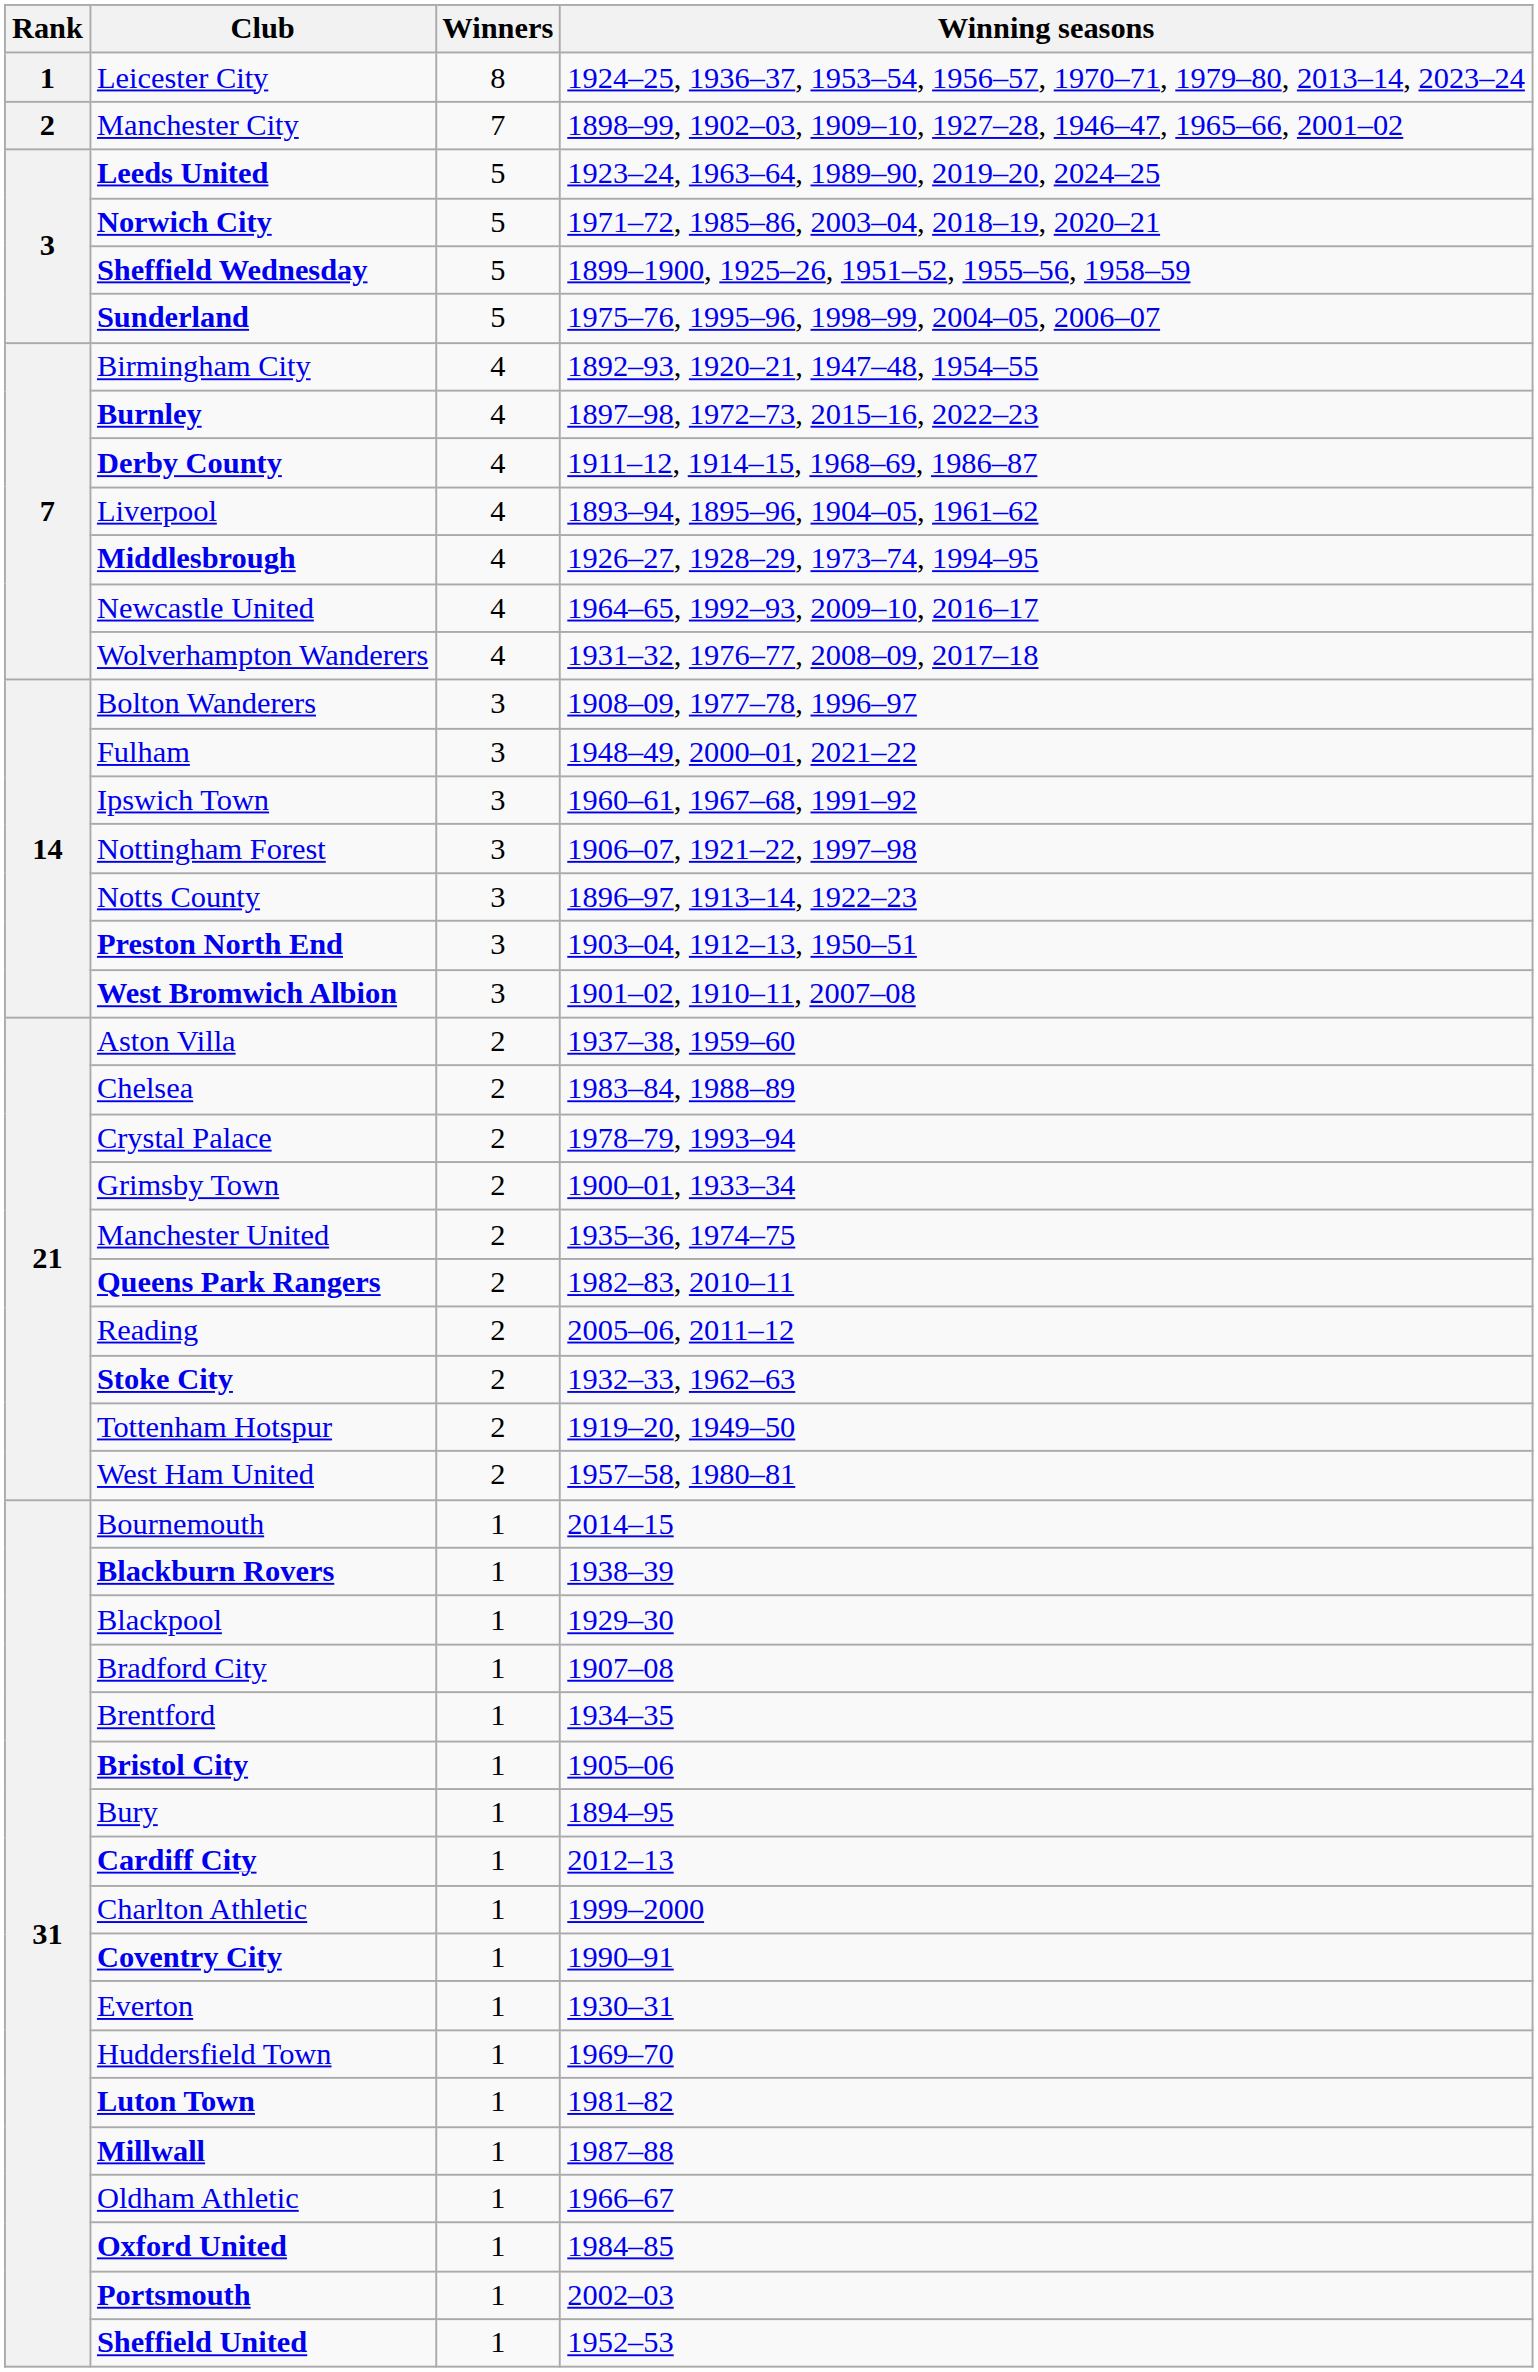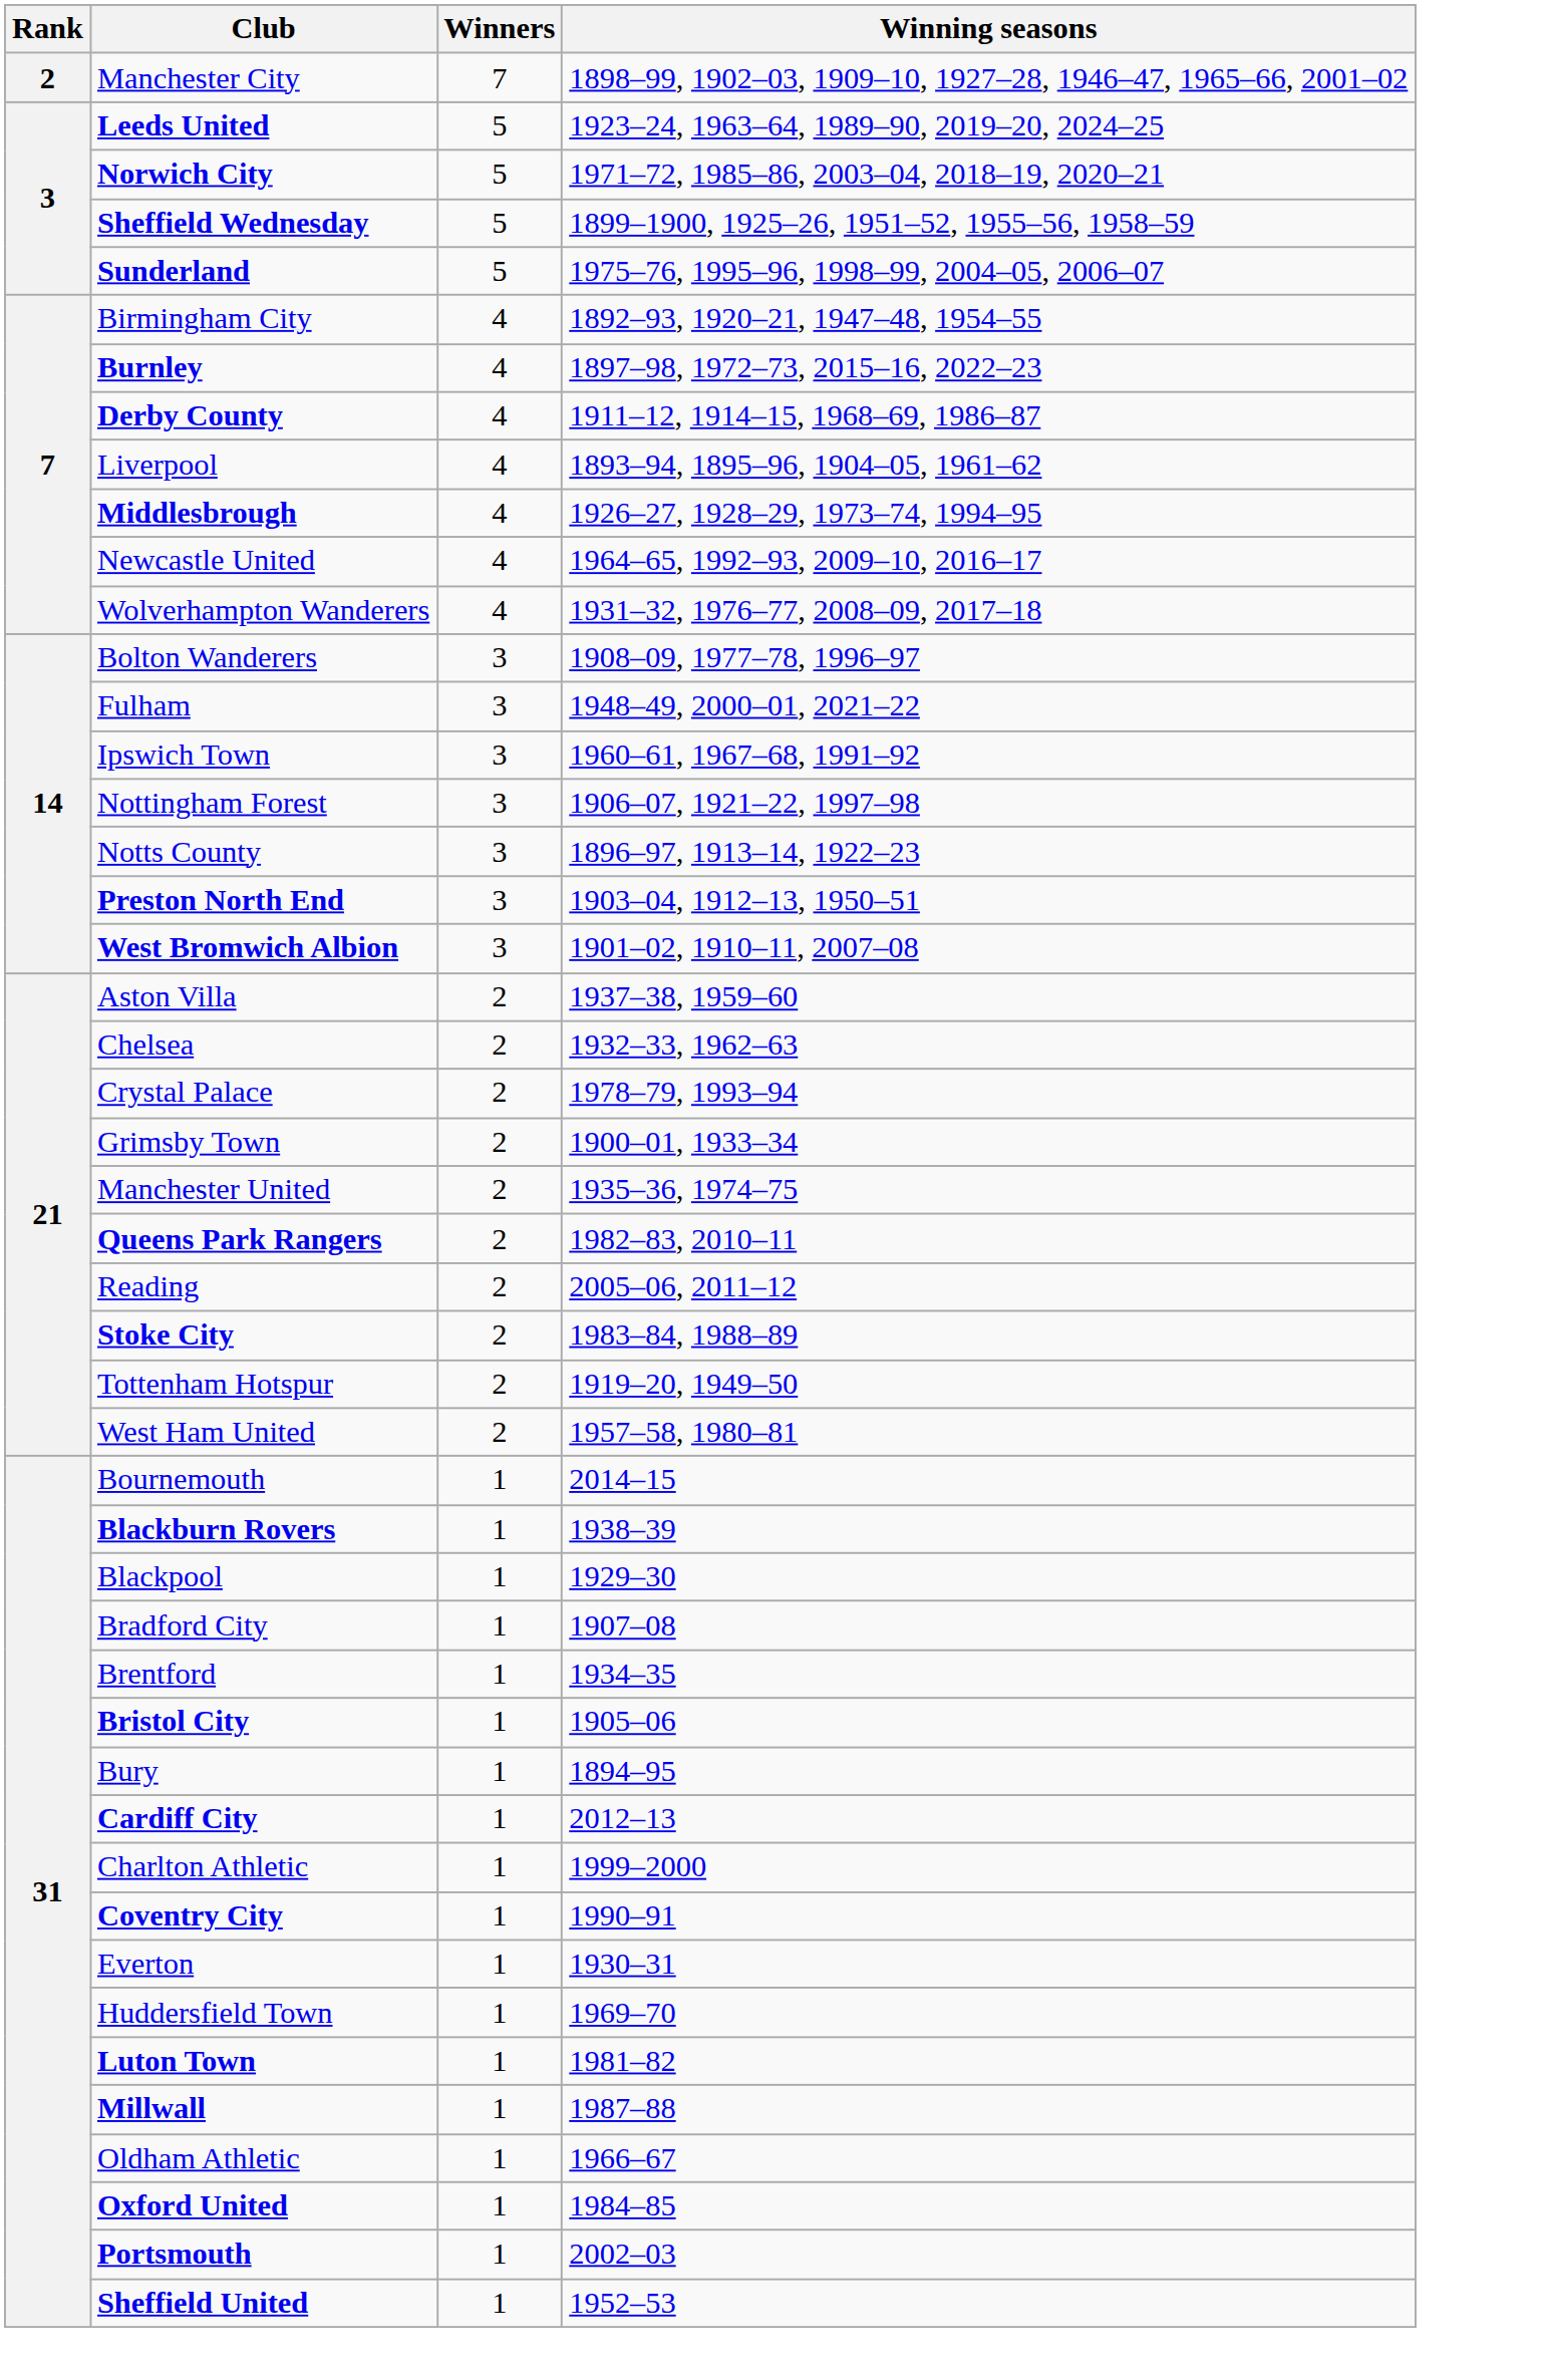 <table class="wikitable sortable">
 <tr>
 <th>Rank</th>
 <th>Club</th>
 <th>Winners</th>
 <th>Winning seasons</th>
-</tr>
-<tr>
-<th>1</th>
-<td><a href='#'>Leicester City</a></td>
-<td style="text-align:center">8</td>
-<td><a href='#'>1924–25</a>, <a href='#'>1936–37</a>, <a href='#'>1953–54</a>, <a href='#'>1956–57</a>, <a href='#'>1970–71</a>, <a href='#'>1979–80</a>, <a href='#'>2013–14</a>, <a href='#'>2023–24</a></td>
 </tr>
 <tr>
 <th>2</th>
 <td><a href='#'>Manchester City</a></td>
 <td style="text-align:center">7</td>
 <td><a href='#'>1898–99</a>, <a href='#'>1902–03</a>, <a href='#'>1909–10</a>, <a href='#'>1927–28</a>, <a href='#'>1946–47</a>, <a href='#'>1965–66</a>, <a href='#'>2001–02</a></td>
 </tr>
 <tr>
 <th rowspan=4>3</th>
 <td><strong><a href='#'>Leeds United</a></strong></td>
 <td style="text-align:center">5</td>
 <td><a href='#'>1923–24</a>, <a href='#'>1963–64</a>, <a href='#'>1989–90</a>, <a href='#'>2019–20</a>, <a href='#'>2024–25</a></td>
 </tr>
 <tr>
 <td><strong><a href='#'>Norwich City</a></strong></td>
 <td style="text-align:center">5</td>
 <td><a href='#'>1971–72</a>, <a href='#'>1985–86</a>, <a href='#'>2003–04</a>, <a href='#'>2018–19</a>, <a href='#'>2020–21</a></td>
 </tr>
 <tr>
 <td><strong><a href='#'>Sheffield Wednesday</a></strong></td>
 <td style="text-align:center">5</td>
 <td><a href='#'>1899–1900</a>, <a href='#'>1925–26</a>, <a href='#'>1951–52</a>, <a href='#'>1955–56</a>, <a href='#'>1958–59</a></td>
 </tr>
 <tr>
 <td><strong><a href='#'>Sunderland</a></strong></td>
 <td style="text-align:center">5</td>
 <td><a href='#'>1975–76</a>, <a href='#'>1995–96</a>, <a href='#'>1998–99</a>, <a href='#'>2004–05</a>, <a href='#'>2006–07</a></td>
 </tr>
 <tr>
 <th rowspan=7>7</th>
 <td><a href='#'>Birmingham City</a></td>
 <td style="text-align:center">4</td>
 <td><a href='#'>1892–93</a>, <a href='#'>1920–21</a>, <a href='#'>1947–48</a>, <a href='#'>1954–55</a></td>
 </tr>
 <tr>
 <td><strong><a href='#'>Burnley</a></strong></td>
 <td style="text-align:center">4</td>
 <td><a href='#'>1897–98</a>, <a href='#'>1972–73</a>, <a href='#'>2015–16</a>, <a href='#'>2022–23</a></td>
 </tr>
 <tr>
 <td><strong><a href='#'>Derby County</a></strong></td>
 <td style="text-align:center">4</td>
 <td><a href='#'>1911–12</a>, <a href='#'>1914–15</a>, <a href='#'>1968–69</a>, <a href='#'>1986–87</a></td>
 </tr>
 <tr>
 <td><a href='#'>Liverpool</a></td>
 <td style="text-align:center">4</td>
 <td><a href='#'>1893–94</a>, <a href='#'>1895–96</a>, <a href='#'>1904–05</a>, <a href='#'>1961–62</a></td>
 </tr>
 <tr>
 <td><strong><a href='#'>Middlesbrough</a></strong></td>
 <td style="text-align:center">4</td>
 <td><a href='#'>1926–27</a>, <a href='#'>1928–29</a>, <a href='#'>1973–74</a>, <a href='#'>1994–95</a></td>
 </tr>
 <tr>
 <td><a href='#'>Newcastle United</a></td>
 <td style="text-align:center">4</td>
 <td><a href='#'>1964–65</a>, <a href='#'>1992–93</a>, <a href='#'>2009–10</a>, <a href='#'>2016–17</a></td>
 </tr>
 <tr>
 <td><a href='#'>Wolverhampton Wanderers</a></td>
 <td style="text-align:center">4</td>
 <td><a href='#'>1931–32</a>, <a href='#'>1976–77</a>, <a href='#'>2008–09</a>, <a href='#'>2017–18</a></td>
 </tr>
 <tr>
 <th rowspan="7">14</th>
 <td><a href='#'>Bolton Wanderers</a></td>
 <td style="text-align:center">3</td>
 <td><a href='#'>1908–09</a>, <a href='#'>1977–78</a>, <a href='#'>1996–97</a></td>
 </tr>
 <tr>
 <td><a href='#'>Fulham</a></td>
 <td style="text-align:center">3</td>
 <td><a href='#'>1948–49</a>, <a href='#'>2000–01</a>, <a href='#'>2021–22</a></td>
 </tr>
 <tr>
 <td><a href='#'>Ipswich Town</a></td>
 <td style="text-align:center">3</td>
 <td><a href='#'>1960–61</a>, <a href='#'>1967–68</a>, <a href='#'>1991–92</a></td>
 </tr>
 <tr>
 <td><a href='#'>Nottingham Forest</a></td>
 <td style="text-align:center">3</td>
 <td><a href='#'>1906–07</a>, <a href='#'>1921–22</a>, <a href='#'>1997–98</a></td>
 </tr>
 <tr>
 <td><a href='#'>Notts County</a></td>
 <td style="text-align:center">3</td>
 <td><a href='#'>1896–97</a>, <a href='#'>1913–14</a>, <a href='#'>1922–23</a></td>
 </tr>
 <tr>
 <td><strong><a href='#'>Preston North End</a></strong></td>
 <td style="text-align:center">3</td>
 <td><a href='#'>1903–04</a>, <a href='#'>1912–13</a>, <a href='#'>1950–51</a></td>
 </tr>
 <tr>
 <td><strong><a href='#'>West Bromwich Albion</a></strong></td>
 <td style="text-align:center">3</td>
 <td><a href='#'>1901–02</a>, <a href='#'>1910–11</a>, <a href='#'>2007–08</a></td>
 </tr>
 <tr>
 <th rowspan="10">21</th>
 <td><a href='#'>Aston Villa</a></td>
 <td style="text-align:center">2</td>
 <td><a href='#'>1937–38</a>, <a href='#'>1959–60</a></td>
 </tr>
 <tr>
 <td><a href='#'>Chelsea</a></td>
 <td style="text-align:center">2</td>
-<td><a href='#'>1983–84</a>, <a href='#'>1988–89</a></td>
+<td><a href='#'>1932–33</a>, <a href='#'>1962–63</a></td>
 </tr>
 <tr>
 <td><a href='#'>Crystal Palace</a></td>
 <td style="text-align:center">2</td>
 <td><a href='#'>1978–79</a>, <a href='#'>1993–94</a></td>
 </tr>
 <tr>
 <td><a href='#'>Grimsby Town</a></td>
 <td style="text-align:center">2</td>
 <td><a href='#'>1900–01</a>, <a href='#'>1933–34</a></td>
 </tr>
 <tr>
 <td><a href='#'>Manchester United</a></td>
 <td style="text-align:center">2</td>
 <td><a href='#'>1935–36</a>, <a href='#'>1974–75</a></td>
 </tr>
 <tr>
 <td><strong><a href='#'>Queens Park Rangers</a></strong></td>
 <td style="text-align:center">2</td>
 <td><a href='#'>1982–83</a>, <a href='#'>2010–11</a></td>
 </tr>
 <tr>
 <td><a href='#'>Reading</a></td>
 <td style="text-align:center">2</td>
 <td><a href='#'>2005–06</a>, <a href='#'>2011–12</a></td>
 </tr>
 <tr>
 <td><strong><a href='#'>Stoke City</a></strong></td>
 <td style="text-align:center">2</td>
-<td><a href='#'>1932–33</a>, <a href='#'>1962–63</a></td>
+<td><a href='#'>1983–84</a>, <a href='#'>1988–89</a></td>
 </tr>
 <tr>
 <td><a href='#'>Tottenham Hotspur</a></td>
 <td style="text-align:center">2</td>
 <td><a href='#'>1919–20</a>, <a href='#'>1949–50</a></td>
 </tr>
 <tr>
 <td><a href='#'>West Ham United</a></td>
 <td style="text-align:center">2</td>
 <td><a href='#'>1957–58</a>, <a href='#'>1980–81</a></td>
 </tr>
 <tr>
 <th rowspan="18">31</th>
 <td><a href='#'>Bournemouth</a></td>
 <td style="text-align:center">1</td>
 <td><a href='#'>2014–15</a></td>
 </tr>
 <tr>
 <td><strong><a href='#'>Blackburn Rovers</a></strong></td>
 <td style="text-align:center">1</td>
 <td><a href='#'>1938–39</a></td>
 </tr>
 <tr>
 <td><a href='#'>Blackpool</a></td>
 <td style="text-align:center">1</td>
 <td><a href='#'>1929–30</a></td>
 </tr>
 <tr>
 <td><a href='#'>Bradford City</a></td>
 <td style="text-align:center">1</td>
 <td><a href='#'>1907–08</a></td>
 </tr>
 <tr>
 <td><a href='#'>Brentford</a></td>
 <td style="text-align:center">1</td>
 <td><a href='#'>1934–35</a></td>
 </tr>
 <tr>
 <td><strong><a href='#'>Bristol City</a></strong></td>
 <td style="text-align:center">1</td>
 <td><a href='#'>1905–06</a></td>
 </tr>
 <tr>
 <td><a href='#'>Bury</a></td>
 <td style="text-align:center">1</td>
 <td><a href='#'>1894–95</a></td>
 </tr>
 <tr>
 <td><strong><a href='#'>Cardiff City</a></strong></td>
 <td style="text-align:center">1</td>
 <td><a href='#'>2012–13</a></td>
 </tr>
 <tr>
 <td><a href='#'>Charlton Athletic</a></td>
 <td style="text-align:center">1</td>
 <td><a href='#'>1999–2000</a></td>
 </tr>
 <tr>
 <td><strong><a href='#'>Coventry City</a></strong></td>
 <td style="text-align:center">1</td>
 <td><a href='#'>1990–91</a></td>
 </tr>
 <tr>
 <td><a href='#'>Everton</a></td>
 <td style="text-align:center">1</td>
 <td><a href='#'>1930–31</a></td>
 </tr>
 <tr>
 <td><a href='#'>Huddersfield Town</a></td>
 <td style="text-align:center">1</td>
 <td><a href='#'>1969–70</a></td>
 </tr>
 <tr>
 <td><strong><a href='#'>Luton Town</a></strong></td>
 <td style="text-align:center">1</td>
 <td><a href='#'>1981–82</a></td>
 </tr>
 <tr>
 <td><strong><a href='#'>Millwall</a></strong></td>
 <td style="text-align:center">1</td>
 <td><a href='#'>1987–88</a></td>
 </tr>
 <tr>
 <td><a href='#'>Oldham Athletic</a></td>
 <td style="text-align:center">1</td>
 <td><a href='#'>1966–67</a></td>
 </tr>
 <tr>
 <td><strong><a href='#'>Oxford United</a></strong></td>
 <td style="text-align:center">1</td>
 <td><a href='#'>1984–85</a></td>
 </tr>
 <tr>
 <td><strong><a href='#'>Portsmouth</a></strong></td>
 <td style="text-align:center">1</td>
 <td><a href='#'>2002–03</a></td>
 </tr>
 <tr>
 <td><strong><a href='#'>Sheffield United</a></strong></td>
 <td style="text-align:center">1</td>
 <td><a href='#'>1952–53</a></td>
 </tr>
 </table>
